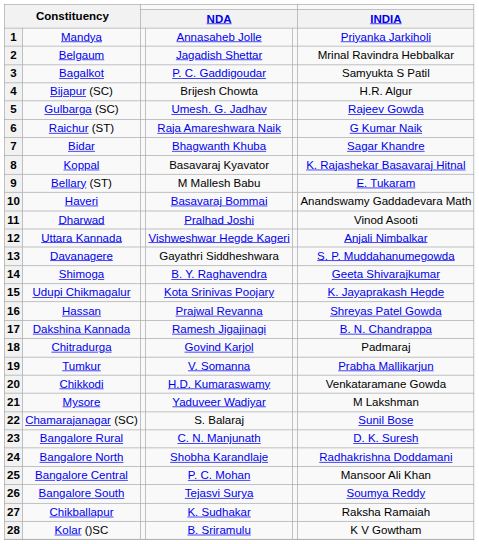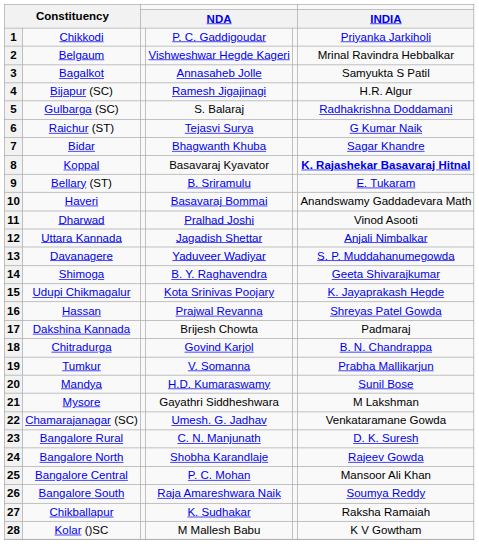 <table class="wikitable sortable" style="text-align:center;">
 <tr>
 <th colspan="2" rowspan="2">Constituency</th>
 <td colspan="3" bgcolor=></td>
 <td colspan="3" bgcolor=></td>
 </tr>
 <tr>
 <th colspan="3"><a href='#'>NDA</a></th>
 <th colspan="3"><a href='#'>INDIA</a></th>
 </tr>
 <tr>
 <th>1</th>
-<td><a href='#'>Mandya</a></td>
+<td><a href='#'>Chikkodi</a></td>
 <td></td>
-<td><a href='#'>Annasaheb Jolle</a></td>
+<td><a href='#'>P. C. Gaddigoudar</a></td>
 <td></td>
 <td><a href='#'>Priyanka Jarkiholi</a></td>
 </tr>
 <tr>
 <th>2</th>
 <td><a href='#'>Belgaum</a></td>
 <td></td>
-<td><a href='#'>Jagadish Shettar</a></td>
+<td><a href='#'>Vishweshwar Hegde Kageri</a></td>
 <td></td>
 <td>Mrinal Ravindra Hebbalkar</td>
 </tr>
 <tr>
 <th>3</th>
 <td><a href='#'>Bagalkot</a></td>
 <td></td>
-<td><a href='#'>P. C. Gaddigoudar</a></td>
+<td><a href='#'>Annasaheb Jolle</a></td>
 <td></td>
 <td>Samyukta S Patil</td>
 </tr>
 <tr>
 <th>4</th>
 <td><a href='#'>Bijapur</a> (SC)</td>
 <td></td>
-<td>Brijesh Chowta</td>
+<td><a href='#'>Ramesh Jigajinagi</a></td>
 <td></td>
 <td>H.R. Algur</td>
 </tr>
 <tr>
 <th>5</th>
 <td><a href='#'>Gulbarga</a> (SC)</td>
 <td></td>
-<td><a href='#'>Umesh. G. Jadhav</a></td>
+<td>S. Balaraj</td>
 <td></td>
-<td><a href='#'>Rajeev Gowda</a></td>
+<td><a href='#'>Radhakrishna  Doddamani</a></td>
 </tr>
 <tr>
 <th>6</th>
 <td><a href='#'>Raichur</a> (ST)</td>
 <td></td>
-<td><a href='#'>Raja Amareshwara Naik</a></td>
+<td><a href='#'>Tejasvi Surya</a></td>
 <td></td>
 <td><a href='#'>G Kumar Naik</a></td>
 </tr>
 <tr>
 <th>7</th>
 <td><a href='#'>Bidar</a></td>
 <td></td>
 <td><a href='#'>Bhagwanth Khuba</a></td>
 <td></td>
 <td><a href='#'>Sagar Khandre</a></td>
 </tr>
 <tr>
 <th>8</th>
 <td><a href='#'>Koppal</a></td>
 <td></td>
 <td>Basavaraj Kyavator</td>
 <td></td>
-<td><a href='#'>K. Rajashekar Basavaraj Hitnal</a></td>
+<td><strong><a href='#'>K. Rajashekar Basavaraj Hitnal</a></strong></td>
 </tr>
 <tr>
 <th>9</th>
 <td><a href='#'>Bellary</a> (ST)</td>
 <td></td>
-<td>M Mallesh Babu</td>
+<td><a href='#'>B. Sriramulu</a></td>
 <td></td>
 <td><a href='#'>E. Tukaram</a></td>
 </tr>
 <tr>
 <th>10</th>
 <td><a href='#'>Haveri</a></td>
 <td></td>
 <td><a href='#'>Basavaraj Bommai</a></td>
 <td></td>
 <td>Anandswamy Gaddadevara Math</td>
 </tr>
 <tr>
 <th>11</th>
 <td><a href='#'>Dharwad</a></td>
 <td></td>
 <td><a href='#'>Pralhad Joshi</a></td>
 <td></td>
 <td>Vinod Asooti</td>
 </tr>
 <tr>
 <th>12</th>
 <td><a href='#'>Uttara Kannada</a></td>
 <td></td>
-<td><a href='#'>Vishweshwar Hegde Kageri</a></td>
+<td><a href='#'>Jagadish Shettar</a></td>
 <td></td>
 <td><a href='#'>Anjali Nimbalkar</a></td>
 </tr>
 <tr>
 <th>13</th>
 <td><a href='#'>Davanagere</a></td>
 <td></td>
-<td>Gayathri Siddheshwara</td>
+<td><a href='#'>Yaduveer Wadiyar</a></td>
 <td></td>
 <td><a href='#'>S. P. Muddahanumegowda</a></td>
 </tr>
 <tr>
 <th>14</th>
 <td><a href='#'>Shimoga</a></td>
 <td></td>
 <td><a href='#'>B. Y. Raghavendra</a></td>
 <td></td>
 <td><a href='#'>Geeta Shivarajkumar</a></td>
 </tr>
 <tr>
 <th>15</th>
 <td><a href='#'>Udupi Chikmagalur</a></td>
 <td></td>
 <td><a href='#'>Kota Srinivas Poojary</a></td>
 <td></td>
 <td><a href='#'>K. Jayaprakash Hegde</a></td>
 </tr>
 <tr>
 <th>16</th>
 <td><a href='#'>Hassan</a></td>
 <td></td>
 <td><a href='#'>Prajwal Revanna</a></td>
 <td></td>
 <td><a href='#'>Shreyas Patel Gowda</a></td>
 </tr>
 <tr>
 <th>17</th>
 <td><a href='#'>Dakshina Kannada</a></td>
 <td></td>
-<td><a href='#'>Ramesh Jigajinagi</a></td>
+<td>Brijesh Chowta</td>
 <td></td>
-<td><a href='#'>B. N. Chandrappa</a></td>
+<td>Padmaraj</td>
 </tr>
 <tr>
 <th>18</th>
 <td><a href='#'>Chitradurga</a></td>
 <td></td>
 <td><a href='#'>Govind Karjol</a></td>
 <td></td>
-<td>Padmaraj</td>
+<td><a href='#'>B. N. Chandrappa</a></td>
 </tr>
 <tr>
 <th>19</th>
 <td><a href='#'>Tumkur</a></td>
 <td></td>
 <td><a href='#'>V. Somanna</a></td>
 <td></td>
 <td><a href='#'>Prabha Mallikarjun</a></td>
 </tr>
 <tr>
 <th>20</th>
-<td><a href='#'>Chikkodi</a></td>
+<td><a href='#'>Mandya</a></td>
 <td></td>
 <td><a href='#'>H.D. Kumaraswamy</a></td>
 <td></td>
-<td>Venkataramane Gowda</td>
+<td><a href='#'>Sunil Bose</a></td>
 </tr>
 <tr>
 <th>21</th>
 <td><a href='#'>Mysore</a></td>
 <td></td>
-<td><a href='#'>Yaduveer Wadiyar</a></td>
+<td>Gayathri Siddheshwara</td>
 <td></td>
 <td>M Lakshman</td>
 </tr>
 <tr>
 <th>22</th>
 <td><a href='#'>Chamarajanagar</a> (SC)</td>
 <td></td>
-<td>S. Balaraj</td>
+<td><a href='#'>Umesh. G. Jadhav</a></td>
 <td></td>
-<td><a href='#'>Sunil Bose</a></td>
+<td>Venkataramane Gowda</td>
 </tr>
 <tr>
 <th>23</th>
 <td><a href='#'>Bangalore Rural</a></td>
 <td></td>
 <td><a href='#'>C. N. Manjunath</a></td>
 <td></td>
 <td><a href='#'>D. K. Suresh</a></td>
 </tr>
 <tr>
 <th>24</th>
 <td><a href='#'>Bangalore North</a></td>
 <td></td>
 <td><a href='#'>Shobha Karandlaje</a></td>
 <td></td>
-<td><a href='#'>Radhakrishna  Doddamani</a></td>
+<td><a href='#'>Rajeev Gowda</a></td>
 </tr>
 <tr>
 <th>25</th>
 <td><a href='#'>Bangalore Central</a></td>
 <td></td>
 <td><a href='#'>P. C. Mohan</a></td>
 <td></td>
 <td>Mansoor Ali Khan</td>
 </tr>
 <tr>
 <th>26</th>
 <td><a href='#'>Bangalore South</a></td>
 <td></td>
-<td><a href='#'>Tejasvi Surya</a></td>
+<td><a href='#'>Raja Amareshwara Naik</a></td>
 <td></td>
 <td><a href='#'>Soumya Reddy</a></td>
 </tr>
 <tr>
 <th>27</th>
 <td><a href='#'>Chikballapur</a></td>
 <td></td>
 <td><a href='#'>K. Sudhakar</a></td>
 <td></td>
 <td>Raksha Ramaiah</td>
 </tr>
 <tr>
 <th>28</th>
 <td><a href='#'>Kolar</a> ()SC</td>
 <td></td>
-<td><a href='#'>B. Sriramulu</a></td>
+<td>M Mallesh Babu</td>
 <td></td>
 <td>K V Gowtham</td>
 </tr>
 <tr>
 </tr>
 </table>
